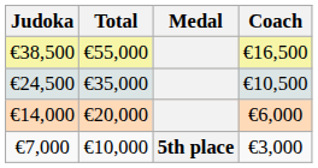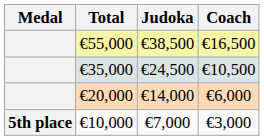 <table class=wikitable style="text-align:center;">
 <tr>
+<th>Medal</th>
+<th>Total</th>
 <th>Judoka</th>
-<th>Total</th>
-<th>Medal</th>
 <th>Coach</th>
 </tr>
 <tr bgcolor=F7F6A8>
+<th></th>
+<td>€55,000</td>
 <td>€38,500</td>
-<td>€55,000</td>
-<th></th>
 <td>€16,500</td>
 </tr>
 <tr bgcolor=DCE5E5>
+<th></th>
+<td>€35,000</td>
 <td>€24,500</td>
-<td>€35,000</td>
-<th></th>
 <td>€10,500</td>
 </tr>
 <tr bgcolor=FFDAB9>
+<th></th>
+<td>€20,000</td>
 <td>€14,000</td>
-<td>€20,000</td>
-<th></th>
 <td>€6,000</td>
 </tr>
 <tr>
+<th>5th place</th>
+<td>€10,000</td>
 <td>€7,000</td>
-<td>€10,000</td>
-<th>5th place</th>
 <td>€3,000</td>
 </tr>
 </table>
